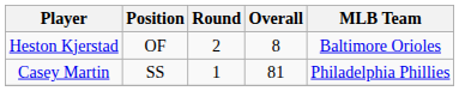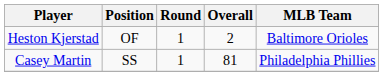 <table class="wikitable" style="text-align:center;">
 <tr>
 <th>Player</th>
 <th>Position</th>
 <th>Round</th>
 <th>Overall</th>
 <th>MLB Team</th>
 </tr>
 <tr>
 <td><a href='#'>Heston Kjerstad</a></td>
 <td>OF</td>
+<td>1</td>
 <td>2</td>
-<td>8</td>
 <td><a href='#'>Baltimore Orioles</a></td>
 </tr>
 <tr>
 <td><a href='#'>Casey Martin</a></td>
 <td>SS</td>
 <td>1</td>
 <td>81</td>
 <td><a href='#'>Philadelphia Phillies</a></td>
 </tr>
 <tr>
 </tr>
 </table>
